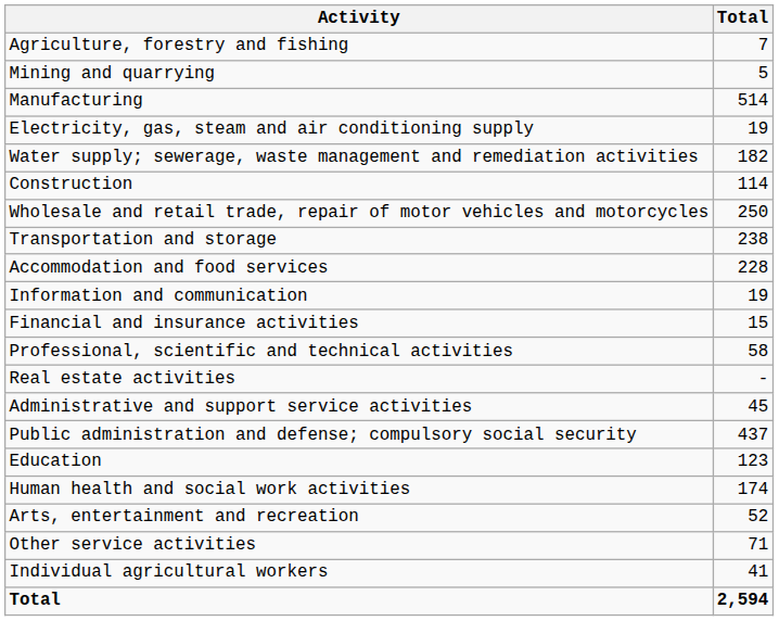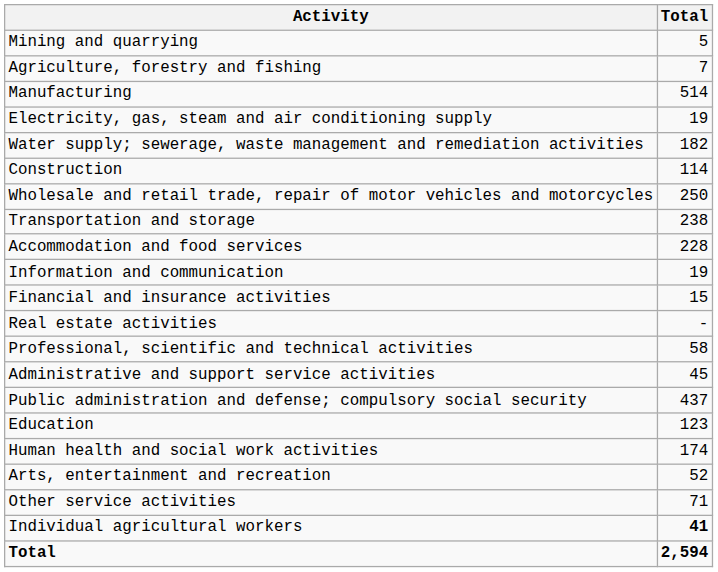 <table class="wikitable sortable" style="font-size:95%;">
 <tr>
 <th>Activity</th>
 <th>Total</th>
 </tr>
 <tr>
+<td>Mining and quarrying</td>
+<td align="right">5</td>
+</tr>
+<tr>
 <td>Agriculture, forestry and fishing</td>
 <td align="right">7</td>
-</tr>
-<tr>
-<td>Mining and quarrying</td>
-<td align="right">5</td>
 </tr>
 <tr>
 <td>Manufacturing</td>
 <td align="right">514</td>
 </tr>
 <tr>
 <td>Electricity, gas, steam and air conditioning supply</td>
 <td align="right">19</td>
 </tr>
 <tr>
 <td>Water supply; sewerage, waste management and remediation activities</td>
 <td align="right">182</td>
 </tr>
 <tr>
 <td>Construction</td>
 <td align="right">114</td>
 </tr>
 <tr>
 <td>Wholesale and retail trade, repair of motor vehicles and motorcycles</td>
 <td align="right">250</td>
 </tr>
 <tr>
 <td>Transportation and storage</td>
 <td align="right">238</td>
 </tr>
 <tr>
 <td>Accommodation and food services</td>
 <td align="right">228</td>
 </tr>
 <tr>
 <td>Information and communication</td>
 <td align="right">19</td>
 </tr>
 <tr>
 <td>Financial and insurance activities</td>
 <td align="right">15</td>
 </tr>
 <tr>
+<td>Real estate activities</td>
+<td align="right">-</td>
+</tr>
+<tr>
 <td>Professional, scientific and technical activities</td>
 <td align="right">58</td>
-</tr>
-<tr>
-<td>Real estate activities</td>
-<td align="right">-</td>
 </tr>
 <tr>
 <td>Administrative and support service activities</td>
 <td align="right">45</td>
 </tr>
 <tr>
 <td>Public administration and defense; compulsory social security</td>
 <td align="right">437</td>
 </tr>
 <tr>
 <td>Education</td>
 <td align="right">123</td>
 </tr>
 <tr>
 <td>Human health and social work activities</td>
 <td align="right">174</td>
 </tr>
 <tr>
 <td>Arts, entertainment and recreation</td>
 <td align="right">52</td>
 </tr>
 <tr>
 <td>Other service activities</td>
 <td align="right">71</td>
 </tr>
 <tr>
 <td>Individual agricultural workers</td>
-<td align="right">41</td>
+<td align="right"><strong>41</strong></td>
 </tr>
 <tr class="sortbottom">
 <td><strong>Total</strong></td>
 <td align="right"><strong>2,594</strong></td>
 </tr>
 </table>
